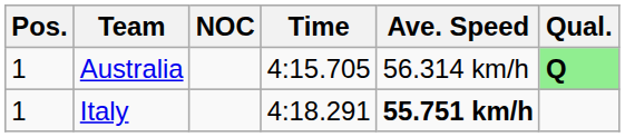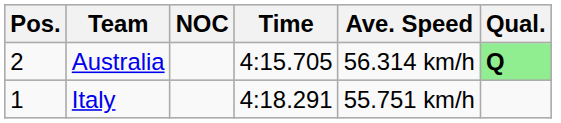 <table class="wikitable" style="font-size:95%;">
 <tr>
 <th>Pos.</th>
 <th>Team</th>
 <th>NOC</th>
 <th>Time</th>
 <th>Ave. Speed</th>
 <th>Qual.</th>
 </tr>
 <tr>
-<td>1</td>
+<td>2</td>
 <td><a href='#'>Australia</a></td>
 <td></td>
 <td>4:15.705</td>
 <td>56.314 km/h</td>
 <td style="background: lightgreen;"><strong>Q</strong></td>
 </tr>
 <tr>
 <td>1</td>
 <td><a href='#'>Italy</a></td>
 <td></td>
 <td>4:18.291</td>
-<td><strong>55.751 km/h</strong></td>
+<td>55.751 km/h</td>
 <td></td>
 </tr>
 </table>
